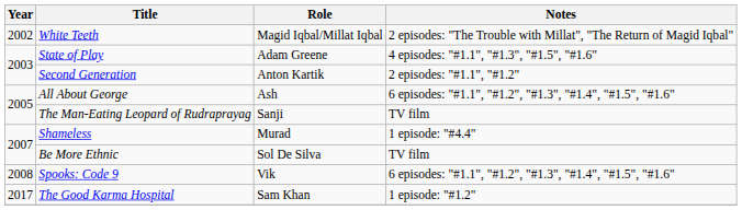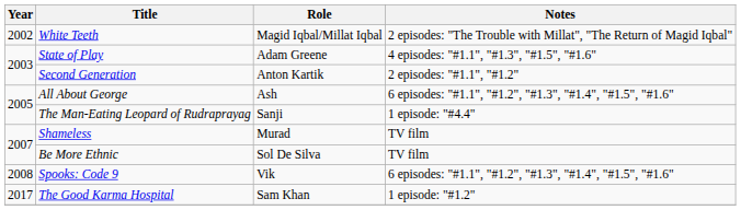 <table class="wikitable sortable">
 <tr>
 <th>Year</th>
 <th>Title</th>
 <th>Role</th>
 <th>Notes</th>
 </tr>
 <tr>
 <td rowspan="1">2002</td>
 <td><em><a href='#'>White Teeth</a></em></td>
 <td>Magid Iqbal/Millat Iqbal</td>
 <td>2 episodes: "The Trouble with Millat", "The Return of Magid Iqbal"</td>
 </tr>
 <tr>
 <td rowspan="2">2003</td>
 <td><em><a href='#'>State of Play</a></em></td>
 <td>Adam Greene</td>
 <td>4 episodes: "#1.1", "#1.3", "#1.5", "#1.6"</td>
 </tr>
 <tr>
 <td><em><a href='#'>Second Generation</a></em></td>
 <td>Anton Kartik</td>
 <td>2 episodes: "#1.1", "#1.2"</td>
 </tr>
 <tr>
 <td rowspan="2">2005</td>
 <td><em>All About George</em></td>
 <td>Ash</td>
 <td>6 episodes: "#1.1", "#1.2", "#1.3", "#1.4", "#1.5", "#1.6"</td>
 </tr>
 <tr>
 <td><em>The Man-Eating Leopard of Rudraprayag</em></td>
 <td>Sanji</td>
-<td>TV film</td>
+<td>1 episode: "#4.4"</td>
 </tr>
 <tr>
 <td rowspan="2">2007</td>
 <td><em><a href='#'>Shameless</a></em></td>
 <td>Murad</td>
-<td>1 episode: "#4.4"</td>
+<td>TV film</td>
 </tr>
 <tr>
 <td><em>Be More Ethnic</em></td>
 <td>Sol De Silva</td>
 <td>TV film</td>
 </tr>
 <tr>
 <td rowspan="1">2008</td>
 <td><em><a href='#'>Spooks: Code 9</a></em></td>
 <td>Vik</td>
 <td>6 episodes: "#1.1", "#1.2", "#1.3", "#1.4", "#1.5", "#1.6"</td>
 </tr>
 <tr>
 <td rowspan="1">2017</td>
 <td><em><a href='#'>The Good Karma Hospital</a></em></td>
 <td>Sam Khan</td>
 <td>1 episode: "#1.2"</td>
 </tr>
 <tr>
 </tr>
 </table>
